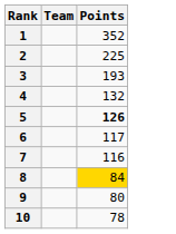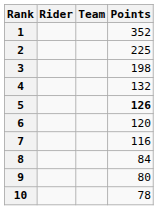 <table class="wikitable">
 <tr>
 <th scope="col">Rank</th>
+<th scope="col">Rider</th>
 <th scope="col">Team</th>
 <th scope="col">Points</th>
 </tr>
 <tr>
 <th scope="row">1</th>
+<td> </td>
 <td></td>
 <td style="text-align:right;">352</td>
 </tr>
 <tr>
 <th scope="row">2</th>
 <td></td>
+<td></td>
 <td style="text-align:right;">225</td>
 </tr>
 <tr>
 <th scope="row">3</th>
 <td></td>
-<td style="text-align:right;">193</td>
+<td></td>
+<td style="text-align:right;">198</td>
 </tr>
 <tr>
 <th scope="row">4</th>
+<td> </td>
 <td></td>
 <td style="text-align:right;">132</td>
 </tr>
 <tr>
 <th scope="row">5</th>
+<td> </td>
 <td></td>
 <td style="text-align:right;"><strong>126</strong></td>
 </tr>
 <tr>
 <th scope="row">6</th>
 <td></td>
-<td style="text-align:right;">117</td>
+<td></td>
+<td style="text-align:right;">120</td>
 </tr>
 <tr>
 <th scope="row">7</th>
+<td> </td>
 <td></td>
 <td style="text-align:right;">116</td>
 </tr>
 <tr>
 <th scope="row">8</th>
 <td></td>
-<td style="background: gold; text-align:right;">84</td>
+<td></td>
+<td style="text-align:right;">84</td>
 </tr>
 <tr>
 <th scope="row">9</th>
+<td></td>
 <td></td>
 <td style="text-align:right;">80</td>
 </tr>
 <tr>
 <th scope="row">10</th>
 <td></td>
+<td></td>
 <td style="text-align:right;">78</td>
 </tr>
 </table>
